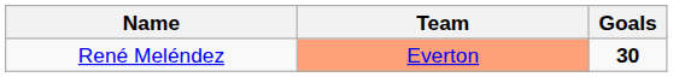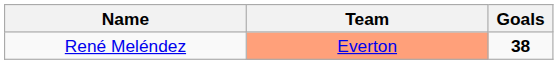 <table class="wikitable" style="font-size:95%; text-align:center;">
 <tr>
 <th width="205">Name</th>
 <th width="205">Team</th>
 <th width="50">Goals</th>
 </tr>
 <tr>
 <td> <a href='#'>René Meléndez</a></td>
 <td style="background: lightsalmon;"><a href='#'>Everton</a></td>
-<td><strong>30</strong></td>
+<td><strong>38</strong></td>
 </tr>
 </table>
